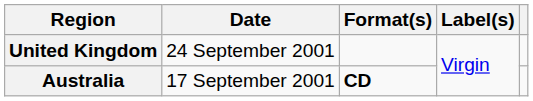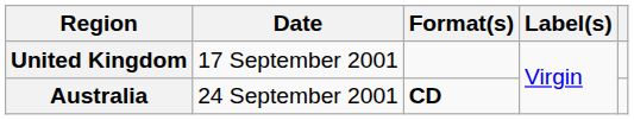 <table class="wikitable plainrowheaders">
 <tr>
 <th scope="col">Region</th>
 <th scope="col">Date</th>
 <th scope="col">Format(s)</th>
 <th scope="col">Label(s)</th>
 <th scope="col"></th>
 </tr>
 <tr>
 <th scope="row">United Kingdom</th>
-<td>24 September 2001</td>
+<td>17 September 2001</td>
 <td></td>
 <td rowspan="2"><a href='#'>Virgin</a></td>
 <td></td>
 </tr>
 <tr>
 <th scope="row">Australia</th>
-<td>17 September 2001</td>
+<td>24 September 2001</td>
 <td><strong>CD</strong></td>
 <td></td>
 </tr>
 </table>
